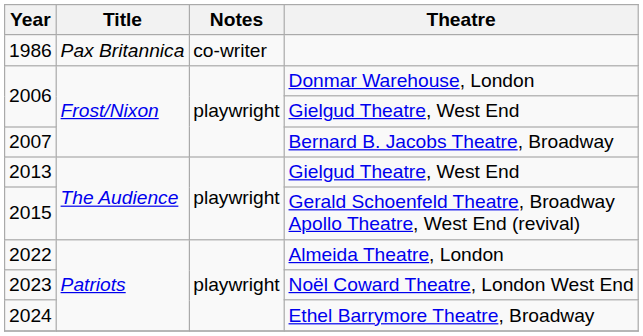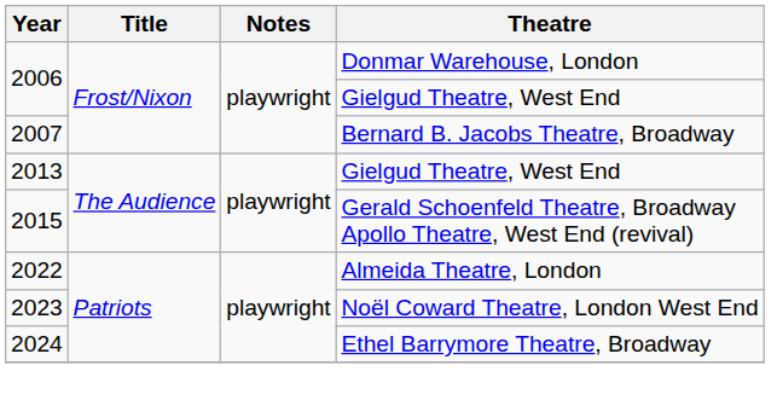 <table class="wikitable">
 <tr>
 <th>Year</th>
 <th>Title</th>
 <th>Notes</th>
 <th class="unsortable">Theatre</th>
-</tr>
-<tr>
-<td>1986</td>
-<td><em>Pax Britannica</em></td>
-<td>co-writer</td>
-<td></td>
 </tr>
 <tr>
 <td rowspan=2>2006</td>
 <td rowspan=3><em><a href='#'>Frost/Nixon</a></em></td>
 <td rowspan=3>playwright</td>
 <td><a href='#'>Donmar Warehouse</a>, London</td>
 </tr>
 <tr>
 <td><a href='#'>Gielgud Theatre</a>, West End</td>
 </tr>
 <tr>
 <td>2007</td>
 <td><a href='#'>Bernard B. Jacobs Theatre</a>, Broadway</td>
 </tr>
 <tr>
 <td>2013</td>
 <td rowspan=2><em><a href='#'>The Audience</a></em></td>
 <td rowspan=2>playwright</td>
 <td><a href='#'>Gielgud Theatre</a>, West End</td>
 </tr>
 <tr>
 <td>2015</td>
 <td><a href='#'>Gerald Schoenfeld Theatre</a>, Broadway <br> <a href='#'>Apollo Theatre</a>, West End (revival)</td>
 </tr>
 <tr>
 <td>2022</td>
 <td rowspan="3"><em><a href='#'>Patriots</a></em></td>
 <td rowspan="3">playwright</td>
 <td><a href='#'>Almeida Theatre</a>, London</td>
 </tr>
 <tr>
 <td>2023</td>
 <td><a href='#'>Noël Coward Theatre</a>, London West End</td>
 </tr>
 <tr>
 <td>2024</td>
 <td><a href='#'>Ethel Barrymore Theatre</a>, Broadway</td>
 </tr>
 <tr>
 </tr>
 </table>
